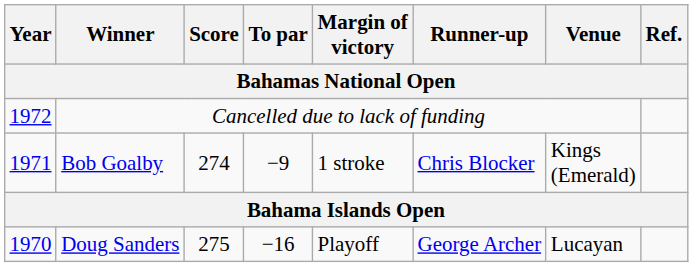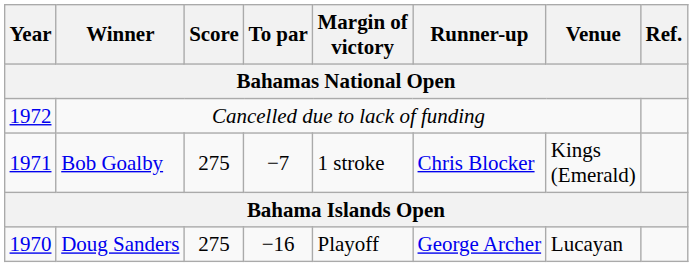 <table class="wikitable" style="font-size:95%">
 <tr>
 <th>Year</th>
 <th>Winner</th>
 <th>Score</th>
 <th>To par</th>
 <th>Margin of<br>victory</th>
 <th>Runner-up</th>
 <th>Venue</th>
 <th>Ref.</th>
 </tr>
 <tr>
 <th colspan=8>Bahamas National Open</th>
 </tr>
 <tr>
 <td><a href='#'>1972</a></td>
 <td colspan=6 align=center><em>Cancelled due to lack of funding</em></td>
 <td></td>
 </tr>
 <tr>
 <td><a href='#'>1971</a></td>
 <td> <a href='#'>Bob Goalby</a></td>
-<td align=center>274</td>
-<td align=center>−9</td>
+<td align=center>275</td>
+<td align=center>−7</td>
 <td>1 stroke</td>
 <td> <a href='#'>Chris Blocker</a></td>
 <td>Kings<br>(Emerald)</td>
 <td></td>
 </tr>
 <tr>
 <th colspan=8>Bahama Islands Open</th>
 </tr>
 <tr>
 <td><a href='#'>1970</a></td>
 <td> <a href='#'>Doug Sanders</a></td>
 <td align=center>275</td>
 <td align=center>−16</td>
 <td>Playoff</td>
 <td> <a href='#'>George Archer</a></td>
 <td>Lucayan</td>
 <td></td>
 </tr>
 </table>
